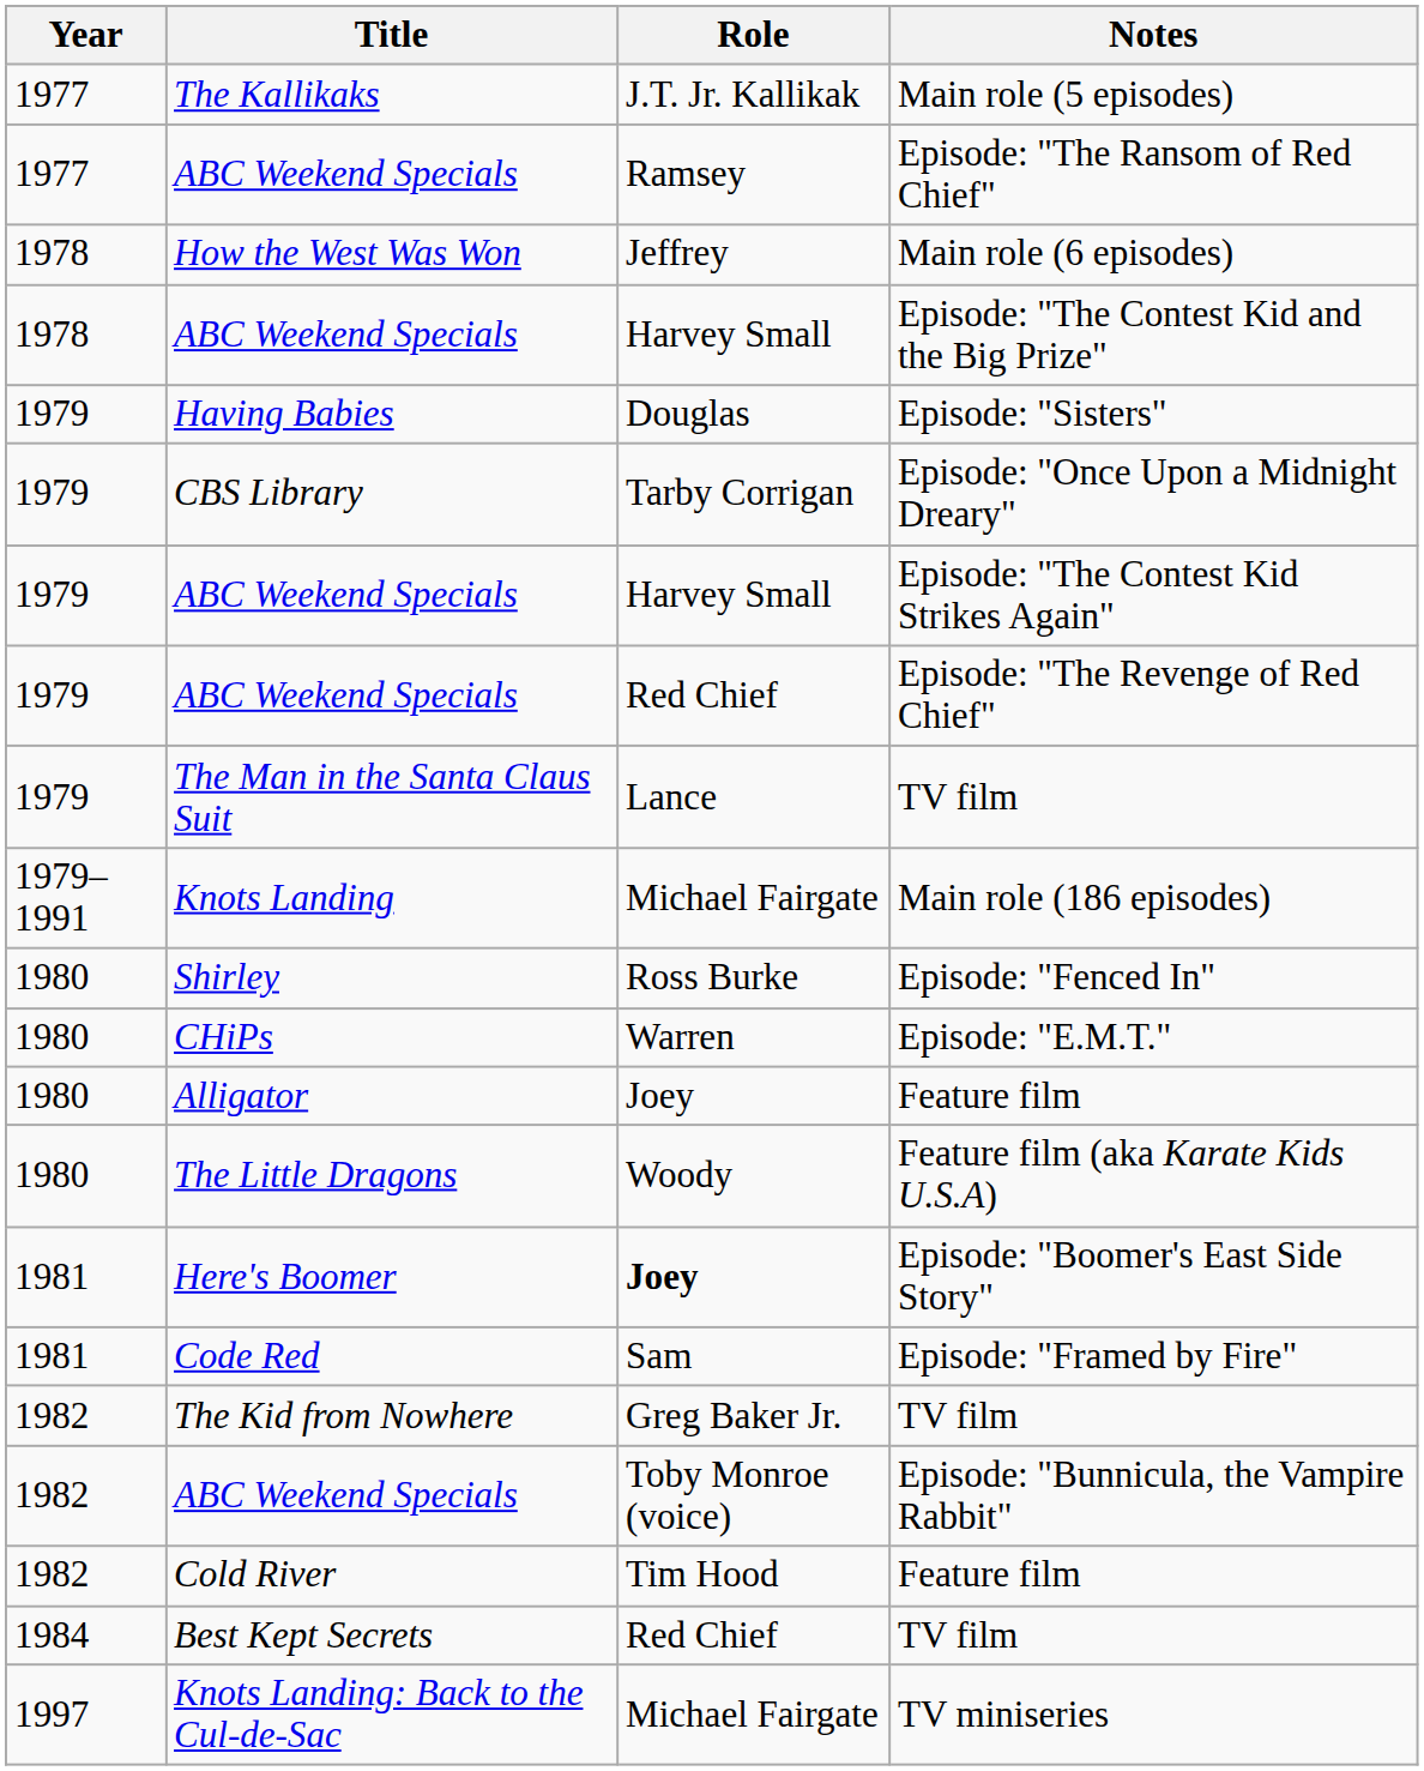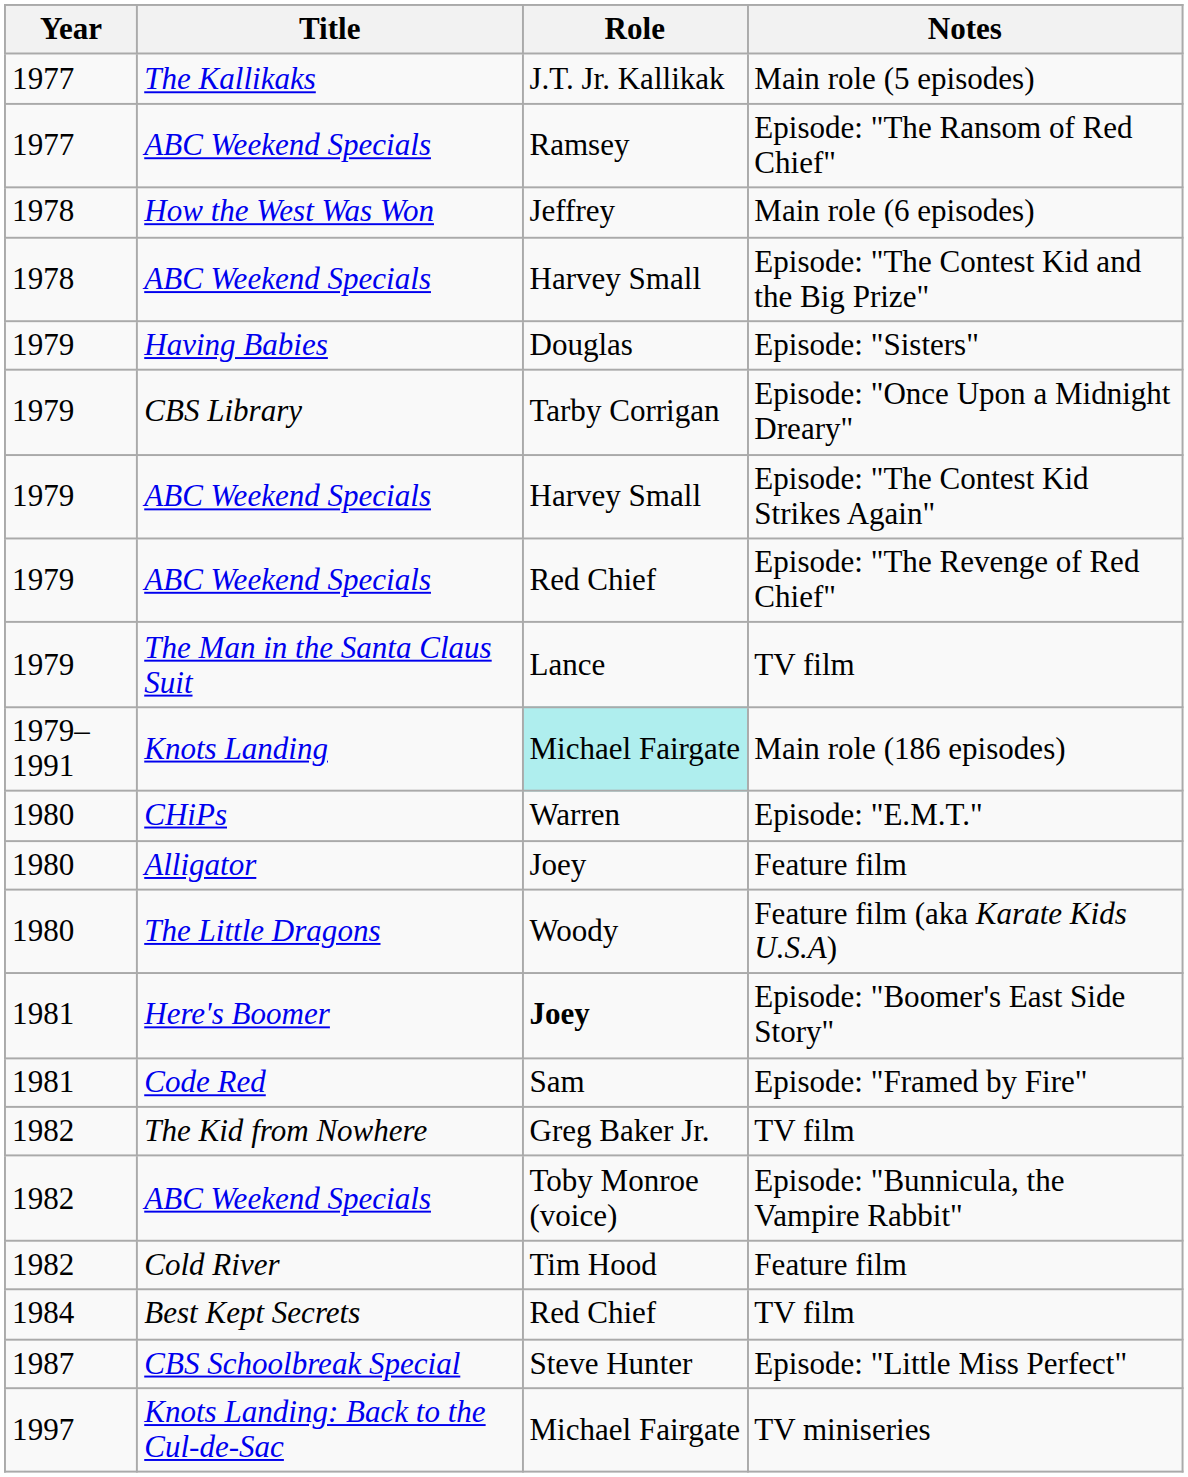 <table class="wikitable sortable">
 <tr>
 <th>Year</th>
 <th>Title</th>
 <th>Role</th>
 <th>Notes</th>
 </tr>
 <tr>
 <td>1977</td>
 <td><em><a href='#'>The Kallikaks</a></em></td>
 <td>J.T. Jr. Kallikak</td>
 <td>Main role (5 episodes)</td>
 </tr>
 <tr>
 <td>1977</td>
 <td><em><a href='#'>ABC Weekend Specials</a></em></td>
 <td>Ramsey</td>
 <td>Episode: "The Ransom of Red Chief"</td>
 </tr>
 <tr>
 <td>1978</td>
 <td><em><a href='#'>How the West Was Won</a></em></td>
 <td>Jeffrey</td>
 <td>Main role (6 episodes)</td>
 </tr>
 <tr>
 <td>1978</td>
 <td><em><a href='#'>ABC Weekend Specials</a></em></td>
 <td>Harvey Small</td>
 <td>Episode: "The Contest Kid and the Big Prize"</td>
 </tr>
 <tr>
 <td>1979</td>
 <td><em><a href='#'>Having Babies</a></em></td>
 <td>Douglas</td>
 <td>Episode: "Sisters"</td>
 </tr>
 <tr>
 <td>1979</td>
 <td><em>CBS Library</em></td>
 <td>Tarby Corrigan</td>
 <td>Episode: "Once Upon a Midnight Dreary"</td>
 </tr>
 <tr>
 <td>1979</td>
 <td><em><a href='#'>ABC Weekend Specials</a></em></td>
 <td>Harvey Small</td>
 <td>Episode: "The Contest Kid Strikes Again"</td>
 </tr>
 <tr>
 <td>1979</td>
 <td><em><a href='#'>ABC Weekend Specials</a></em></td>
 <td>Red Chief</td>
 <td>Episode: "The Revenge of Red Chief"</td>
 </tr>
 <tr>
 <td>1979</td>
 <td><em><a href='#'>The Man in the Santa Claus Suit</a></em></td>
 <td>Lance</td>
 <td>TV film</td>
 </tr>
 <tr>
 <td>1979–1991</td>
 <td><em><a href='#'>Knots Landing</a></em></td>
-<td>Michael Fairgate</td>
+<td style="background: paleturquoise;">Michael Fairgate</td>
 <td>Main role (186 episodes)</td>
-</tr>
-<tr>
-<td>1980</td>
-<td><em><a href='#'>Shirley</a></em></td>
-<td>Ross Burke</td>
-<td>Episode: "Fenced In"</td>
 </tr>
 <tr>
 <td>1980</td>
 <td><em><a href='#'>CHiPs</a></em></td>
 <td>Warren</td>
 <td>Episode: "E.M.T."</td>
 </tr>
 <tr>
 <td>1980</td>
 <td><em><a href='#'>Alligator</a></em></td>
 <td>Joey</td>
 <td>Feature film</td>
 </tr>
 <tr>
 <td>1980</td>
 <td><em><a href='#'>The Little Dragons</a></em></td>
 <td>Woody</td>
 <td>Feature film (aka <em>Karate Kids U.S.A</em>)</td>
 </tr>
 <tr>
 <td>1981</td>
 <td><em><a href='#'>Here's Boomer</a></em></td>
 <td><strong>Joey</strong></td>
 <td>Episode: "Boomer's East Side Story"</td>
 </tr>
 <tr>
 <td>1981</td>
 <td><em><a href='#'>Code Red</a></em></td>
 <td>Sam</td>
 <td>Episode: "Framed by Fire"</td>
 </tr>
 <tr>
 <td>1982</td>
 <td><em>The Kid from Nowhere</em></td>
 <td>Greg Baker Jr.</td>
 <td>TV film</td>
 </tr>
 <tr>
 <td>1982</td>
 <td><em><a href='#'>ABC Weekend Specials</a></em></td>
 <td>Toby Monroe (voice)</td>
 <td>Episode: "Bunnicula, the Vampire Rabbit"</td>
 </tr>
 <tr>
 <td>1982</td>
 <td><em>Cold River</em></td>
 <td>Tim Hood</td>
 <td>Feature film</td>
 </tr>
 <tr>
 <td>1984</td>
 <td><em>Best Kept Secrets</em></td>
 <td>Red Chief</td>
 <td>TV film</td>
 </tr>
 <tr>
+<td>1987</td>
+<td><em><a href='#'>CBS Schoolbreak Special</a></em></td>
+<td>Steve Hunter</td>
+<td>Episode: "Little Miss Perfect"</td>
+</tr>
+<tr>
 <td>1997</td>
 <td><em><a href='#'>Knots Landing: Back to the Cul-de-Sac</a></em></td>
 <td>Michael Fairgate</td>
 <td>TV miniseries</td>
 </tr>
 </table>
